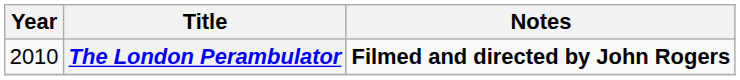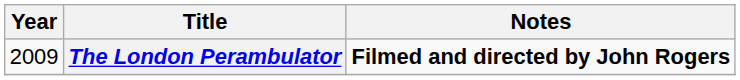 <table class="wikitable plainrowheaders sortable">
 <tr>
 <th scope="col">Year</th>
 <th scope="col">Title</th>
 <th class="unsortable">Notes</th>
 </tr>
 <tr>
-<td>2010</td>
+<td>2009</td>
 <th scope="row"><em><a href='#'>The London Perambulator</a></em></th>
 <td><strong>Filmed and directed by John Rogers</strong></td>
 </tr>
 <tr>
 </tr>
 </table>
